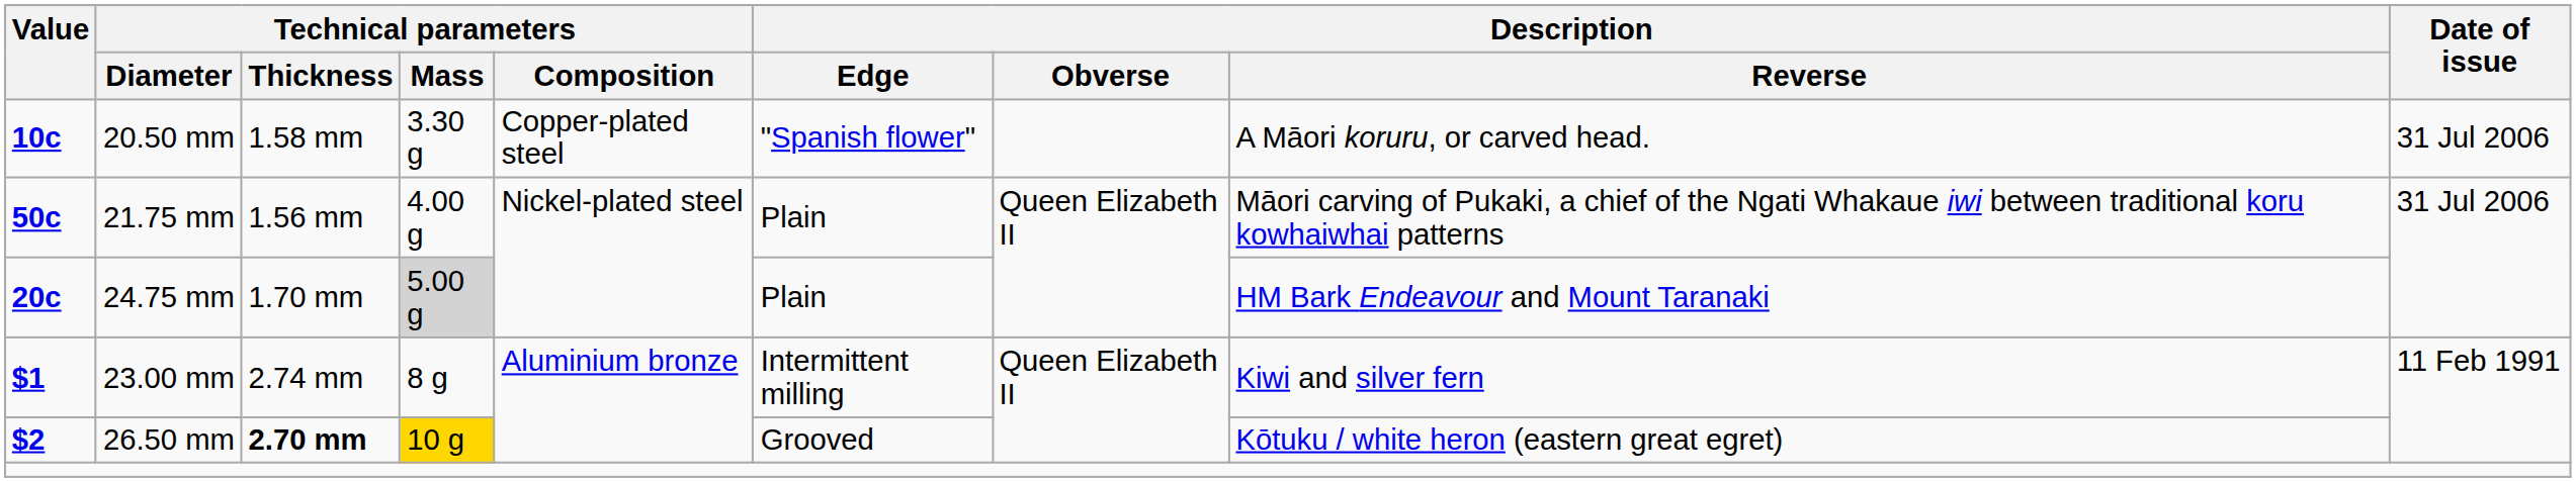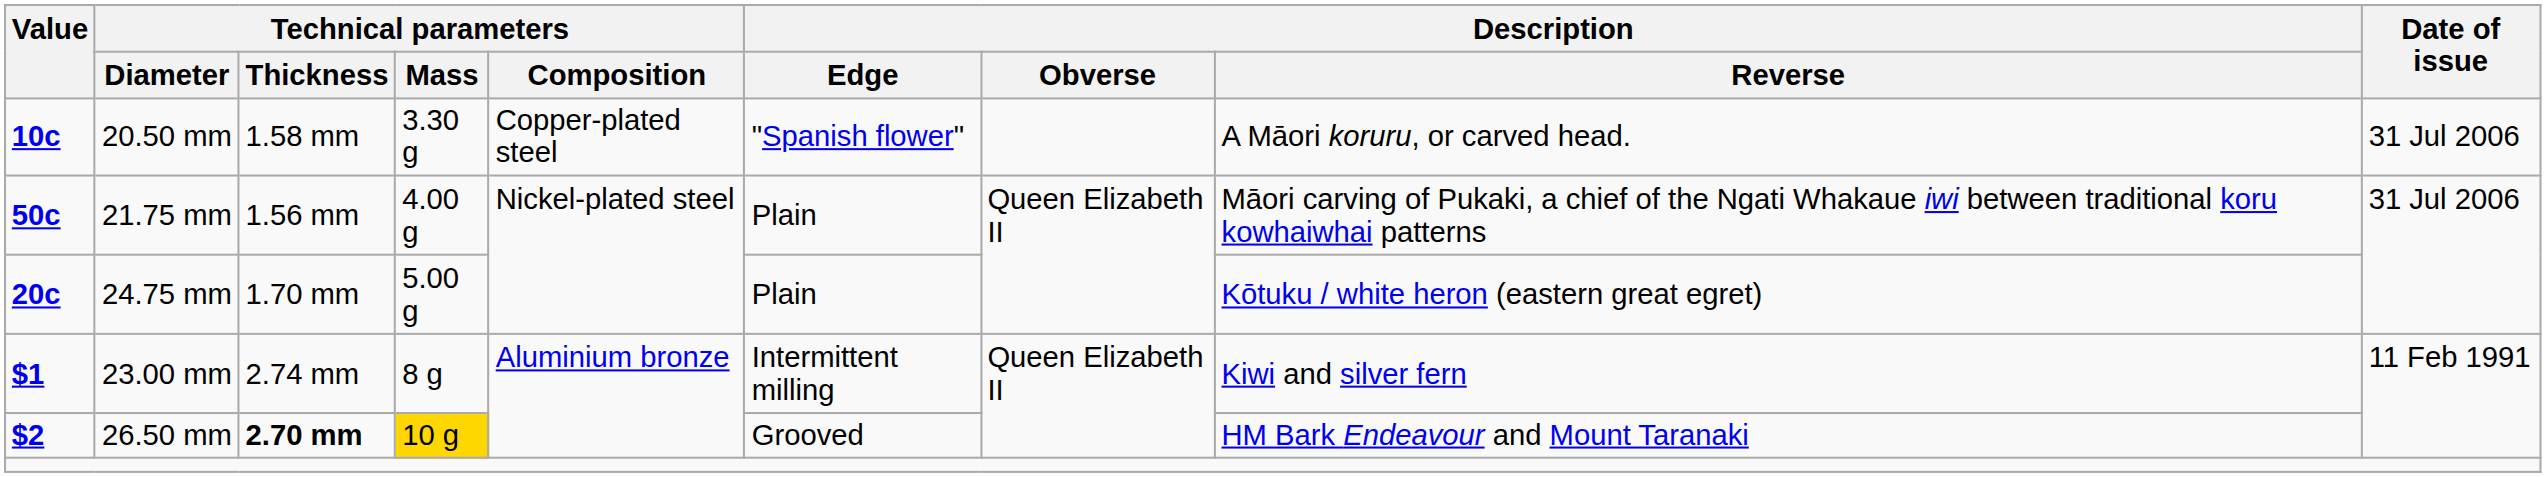 <table class="wikitable" style="font-size: 90%">
 <tr>
 <th rowspan=2; valign=top>Value</th>
 <th colspan=4>Technical parameters</th>
 <th ! colspan=3>Description</th>
 <th rowspan=2; valign=top>Date of issue</th>
 </tr>
 <tr>
 <th>Diameter</th>
 <th>Thickness</th>
 <th>Mass</th>
 <th>Composition</th>
 <th>Edge</th>
 <th>Obverse</th>
 <th>Reverse</th>
 </tr>
 <tr>
 <td><strong><a href='#'>10c</a></strong></td>
 <td>20.50 mm</td>
 <td>1.58 mm</td>
 <td>3.30 g</td>
 <td>Copper-plated steel</td>
 <td>"<a href='#'>Spanish flower</a>"</td>
 <td></td>
 <td>A Māori <em>koruru</em>, or carved head.</td>
 <td>31 Jul 2006</td>
 </tr>
 <tr>
 <td><strong><a href='#'>50c</a></strong></td>
 <td>21.75 mm</td>
 <td>1.56 mm</td>
 <td>4.00 g</td>
 <td rowspan=2; valign=top>Nickel-plated steel</td>
 <td>Plain</td>
 <td rowspan=2; valign=top>Queen Elizabeth II</td>
 <td>Māori carving of Pukaki, a chief of the Ngati Whakaue <em><a href='#'>iwi</a></em> between traditional <a href='#'>koru kowhaiwhai</a> patterns</td>
 <td rowspan=2; valign=top>31 Jul 2006</td>
 </tr>
 <tr>
 <td><strong><a href='#'>20c</a></strong></td>
 <td>24.75 mm</td>
 <td>1.70 mm</td>
-<td style="background: lightgrey;">5.00 g</td>
+<td>5.00 g</td>
 <td>Plain</td>
-<td><a href='#'>HM Bark <em>Endeavour</em></a> and <a href='#'>Mount Taranaki</a></td>
+<td><a href='#'>Kōtuku / white heron</a> (eastern great egret)</td>
 </tr>
 <tr>
 <td><strong><a href='#'>$1</a></strong></td>
 <td>23.00 mm</td>
 <td>2.74 mm</td>
 <td>8 g</td>
 <td rowspan=2; valign=top><a href='#'>Aluminium bronze</a></td>
 <td>Intermittent milling</td>
 <td rowspan=2; valign=top>Queen Elizabeth II</td>
 <td><a href='#'>Kiwi</a> and <a href='#'>silver fern</a></td>
 <td rowspan=2; valign=top>11 Feb 1991</td>
 </tr>
 <tr>
 <td><strong><a href='#'>$2</a></strong></td>
 <td>26.50 mm</td>
 <td><strong>2.70 mm</strong></td>
 <td style="background: gold;">10 g</td>
 <td>Grooved</td>
-<td><a href='#'>Kōtuku / white heron</a> (eastern great egret)</td>
+<td><a href='#'>HM Bark <em>Endeavour</em></a> and <a href='#'>Mount Taranaki</a></td>
 </tr>
 <tr>
 <td colspan=12></td>
 </tr>
 </table>
